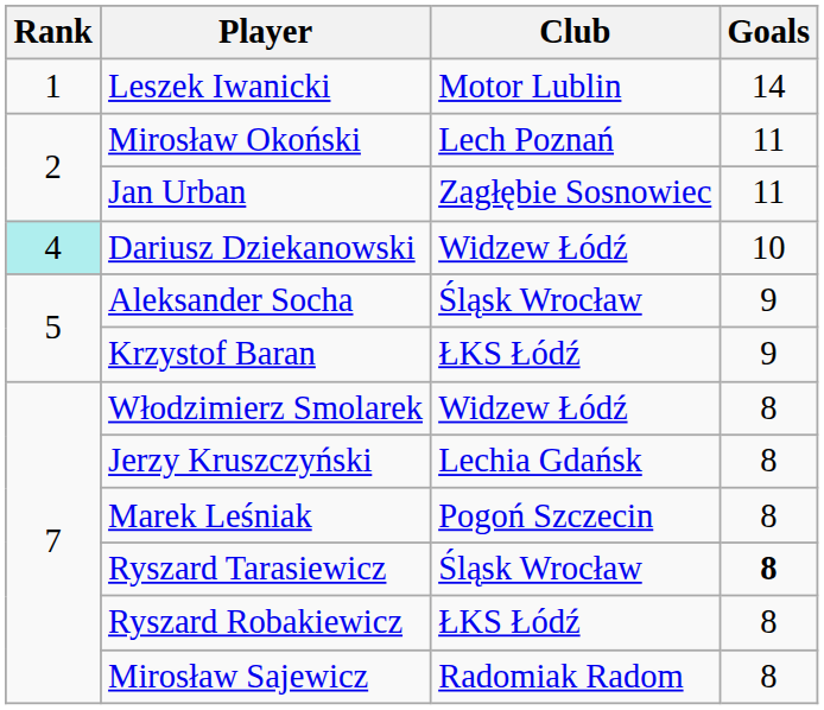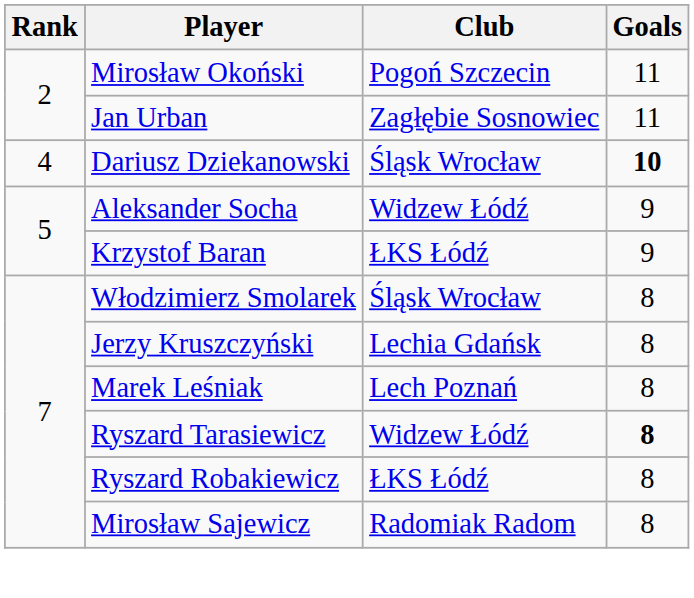 <table class="wikitable" style="text-align:center">
 <tr>
 <th>Rank</th>
 <th>Player</th>
 <th>Club</th>
 <th>Goals</th>
 </tr>
 <tr>
-<td rowspan="1">1</td>
-<td align="left"> <a href='#'>Leszek Iwanicki</a></td>
-<td align="left"><a href='#'>Motor Lublin</a></td>
-<td>14</td>
-</tr>
-<tr>
 <td rowspan="2">2</td>
 <td align="left"> <a href='#'>Mirosław Okoński</a></td>
-<td align="left"><a href='#'>Lech Poznań</a></td>
+<td align="left"><a href='#'>Pogoń Szczecin</a></td>
 <td>11</td>
 </tr>
 <tr>
 <td align="left"> <a href='#'>Jan Urban</a></td>
 <td align="left"><a href='#'>Zagłębie Sosnowiec</a></td>
 <td>11</td>
 </tr>
 <tr>
-<td rowspan="1" style="background: paleturquoise;">4</td>
+<td rowspan="1">4</td>
 <td align="left"> <a href='#'>Dariusz Dziekanowski</a></td>
-<td align="left"><a href='#'>Widzew Łódź</a></td>
-<td>10</td>
+<td align="left"><a href='#'>Śląsk Wrocław</a></td>
+<td><strong>10</strong></td>
 </tr>
 <tr>
 <td rowspan="2">5</td>
 <td align="left"> <a href='#'>Aleksander Socha</a></td>
-<td align="left"><a href='#'>Śląsk Wrocław</a></td>
+<td align="left"><a href='#'>Widzew Łódź</a></td>
 <td>9</td>
 </tr>
 <tr>
 <td align="left"> <a href='#'>Krzystof Baran</a></td>
 <td align="left"><a href='#'>ŁKS Łódź</a></td>
 <td>9</td>
 </tr>
 <tr>
 <td rowspan="6">7</td>
 <td align="left"> <a href='#'>Włodzimierz Smolarek</a></td>
-<td align="left"><a href='#'>Widzew Łódź</a></td>
+<td align="left"><a href='#'>Śląsk Wrocław</a></td>
 <td>8</td>
 </tr>
 <tr>
 <td align="left"> <a href='#'>Jerzy Kruszczyński</a></td>
 <td align="left"><a href='#'>Lechia Gdańsk</a></td>
 <td>8</td>
 </tr>
 <tr>
 <td align="left"> <a href='#'>Marek Leśniak</a></td>
-<td align="left"><a href='#'>Pogoń Szczecin</a></td>
+<td align="left"><a href='#'>Lech Poznań</a></td>
 <td>8</td>
 </tr>
 <tr>
 <td align="left"> <a href='#'>Ryszard Tarasiewicz</a></td>
-<td align="left"><a href='#'>Śląsk Wrocław</a></td>
+<td align="left"><a href='#'>Widzew Łódź</a></td>
 <td><strong>8</strong></td>
 </tr>
 <tr>
 <td align="left"> <a href='#'>Ryszard Robakiewicz</a></td>
 <td align="left"><a href='#'>ŁKS Łódź</a></td>
 <td>8</td>
 </tr>
 <tr>
 <td align="left"> <a href='#'>Mirosław Sajewicz</a></td>
 <td align="left"><a href='#'>Radomiak Radom</a></td>
 <td>8</td>
 </tr>
 </table>
